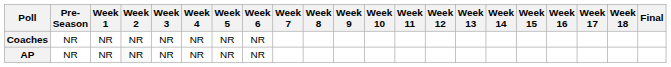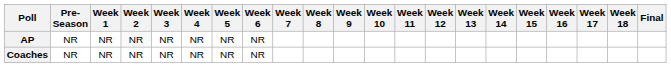 <table class="wikitable" style="white-space:nowrap;font-size:90%">
 <tr>
 <th>Poll</th>
 <th>Pre-<br>Season</th>
 <th>Week<br>1</th>
 <th>Week<br>2</th>
 <th>Week<br>3</th>
 <th>Week<br>4</th>
 <th>Week<br>5</th>
 <th>Week<br>6</th>
 <th>Week<br>7</th>
 <th>Week<br>8</th>
 <th>Week<br>9</th>
 <th>Week<br>10</th>
 <th>Week<br>11</th>
 <th>Week<br>12</th>
 <th>Week<br>13</th>
 <th>Week<br>14</th>
 <th>Week<br>15</th>
 <th>Week<br>16</th>
 <th>Week<br>17</th>
 <th>Week<br>18</th>
 <th>Final</th>
 </tr>
 <tr style="text-align:center;">
+<th>AP</th>
+<td style="background:#FFF;">NR</td>
+<td style="background:#FFF;">NR</td>
+<td style="background:#FFF'">NR</td>
+<td style="background:#FFF;">NR</td>
+<td style="background:#FFF;">NR</td>
+<td style="background:#FFF;">NR</td>
+<td style="background:#FFF;">NR</td>
+<td style="background:#FFF;"></td>
+<td style="background:#FFF;"></td>
+<td style="background:#FFF;"></td>
+<td style="background:#FFF;"></td>
+<td style="background:#FFF;"></td>
+<td style="background:#FFF;"></td>
+<td style="background:#FFF;"></td>
+<td style="background:#FFF;"></td>
+<td style="background:#FFF;"></td>
+<td style="background:#FFF;"></td>
+<td style="background:#FFF;"></td>
+<td style="background:#FFF;"></td>
+<td style="background:#FFF;"></td>
+</tr>
+<tr style="text-align:center;">
 <th>Coaches</th>
 <td style="background:#FFF;">NR</td>
 <td style="background:#FFF;">NR</td>
 <td style="background:#FFF;">NR</td>
 <td style="background:#FFF;">NR</td>
 <td style="background:#FFF;">NR</td>
 <td style="background:#FFF;">NR</td>
 <td style="background:#FFF;">NR</td>
 <td style="background:#FFF;"></td>
 <td style="background:#FFF;"></td>
 <td style="background:#FFF;"></td>
 <td style="background:#FFF;"></td>
 <td style="background:#FFF;"></td>
 <td style="background:#FFF;"></td>
 <td style="background:#FFF;"></td>
 <td style="background:#FFF;"></td>
 <td style="background:#FFF;"></td>
 <td style="background:#FFF;"></td>
 <td style="background:#FFF;"></td>
 <td style="background:#FFF;"></td>
 <td style="background:#FFF;"></td>
 </tr>
-<tr style="text-align:center;">
-<th>AP</th>
-<td style="background:#FFF;">NR</td>
-<td style="background:#FFF;">NR</td>
-<td style="background:#FFF'">NR</td>
-<td style="background:#FFF;">NR</td>
-<td style="background:#FFF;">NR</td>
-<td style="background:#FFF;">NR</td>
-<td style="background:#FFF;">NR</td>
-<td style="background:#FFF;"></td>
-<td style="background:#FFF;"></td>
-<td style="background:#FFF;"></td>
-<td style="background:#FFF;"></td>
-<td style="background:#FFF;"></td>
-<td style="background:#FFF;"></td>
-<td style="background:#FFF;"></td>
-<td style="background:#FFF;"></td>
-<td style="background:#FFF;"></td>
-<td style="background:#FFF;"></td>
-<td style="background:#FFF;"></td>
-<td style="background:#FFF;"></td>
-<td style="background:#FFF;"></td>
-</tr>
 </table>
